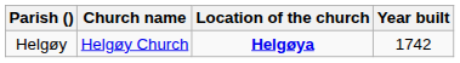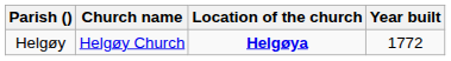 <table class="wikitable" style="text-align:center">
 <tr>
 <th>Parish ()</th>
 <th>Church name</th>
 <th>Location of the church</th>
 <th>Year built</th>
 </tr>
 <tr>
 <td rowspan="1">Helgøy</td>
 <td><a href='#'>Helgøy Church</a></td>
 <td><strong><a href='#'>Helgøya</a></strong></td>
-<td>1742</td>
+<td>1772</td>
 </tr>
 </table>
